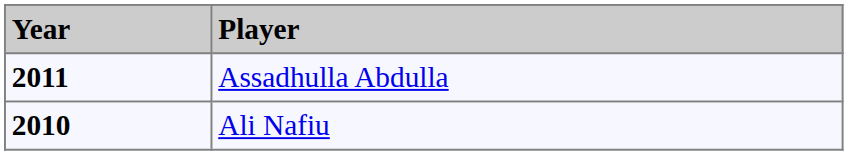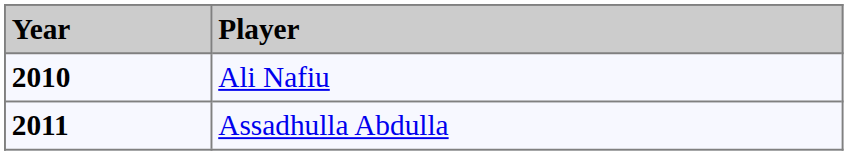 <table bgcolor="#f7f8ff" cellpadding="3" cellspacing="0" border="1" style="font-size: 95%; border: gray solid 1px; border-collapse: collapse;">
 <tr bgcolor="#CCCCCC">
 <td width="100"><strong>Year</strong></td>
 <td width="320"><strong>Player</strong></td>
 </tr>
 <tr>
+<td><strong>2010</strong></td>
+<td> <a href='#'>Ali Nafiu</a></td>
+</tr>
+<tr>
 <td><strong>2011</strong></td>
 <td> <a href='#'>Assadhulla Abdulla</a></td>
 </tr>
-<tr>
-<td><strong>2010</strong></td>
-<td> <a href='#'>Ali Nafiu</a></td>
-</tr>
 </table>
